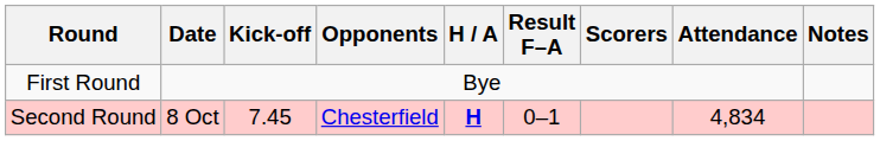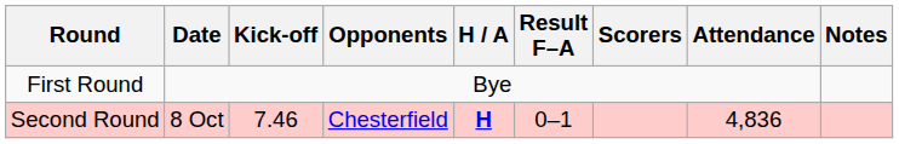 <table class="wikitable" style="text-align:center">
 <tr>
 <th>Round</th>
 <th>Date</th>
 <th>Kick-off</th>
 <th>Opponents</th>
 <th>H / A</th>
 <th>Result<br>F–A</th>
 <th>Scorers</th>
 <th>Attendance</th>
 <th>Notes</th>
 </tr>
 <tr>
 <td>First Round</td>
 <td colspan="7">Bye</td>
 <td></td>
 </tr>
 <tr bgcolor=#ffcccc>
 <td>Second Round</td>
 <td>8 Oct</td>
-<td>7.45</td>
+<td>7.46</td>
 <td><a href='#'>Chesterfield</a></td>
 <td><strong><a href='#'>H</a></strong></td>
 <td>0–1</td>
 <td></td>
-<td>4,834</td>
+<td>4,836</td>
 <td></td>
 </tr>
 </table>
